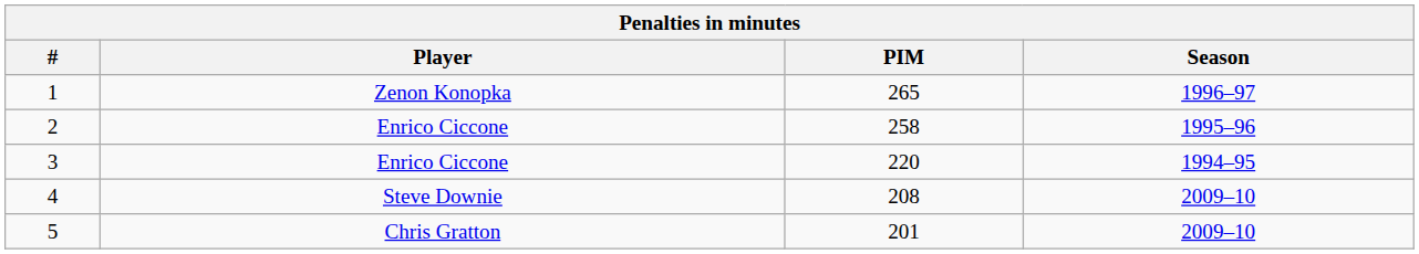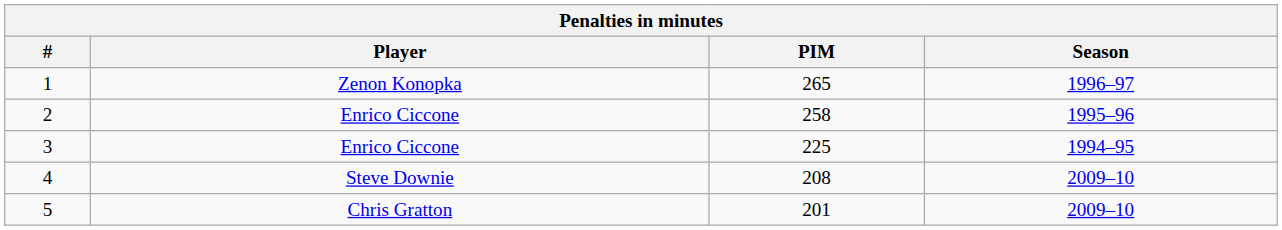 <table class="wikitable" style="text-align: center; font-size: 95%" width="80%">
 <tr>
 <th colspan="4">Penalties in minutes</th>
 </tr>
 <tr>
 <th>#</th>
 <th>Player</th>
 <th>PIM</th>
 <th>Season</th>
 </tr>
 <tr>
 <td>1</td>
 <td><a href='#'>Zenon Konopka</a></td>
 <td>265</td>
 <td><a href='#'>1996–97</a></td>
 </tr>
 <tr>
 <td>2</td>
 <td><a href='#'>Enrico Ciccone</a></td>
 <td>258</td>
 <td><a href='#'>1995–96</a></td>
 </tr>
 <tr>
 <td>3</td>
 <td><a href='#'>Enrico Ciccone</a></td>
-<td>220</td>
+<td>225</td>
 <td><a href='#'>1994–95</a></td>
 </tr>
 <tr>
 <td>4</td>
 <td><a href='#'>Steve Downie</a></td>
 <td>208</td>
 <td><a href='#'>2009–10</a></td>
 </tr>
 <tr>
 <td>5</td>
 <td><a href='#'>Chris Gratton</a></td>
 <td>201</td>
 <td><a href='#'>2009–10</a></td>
 </tr>
 </table>
